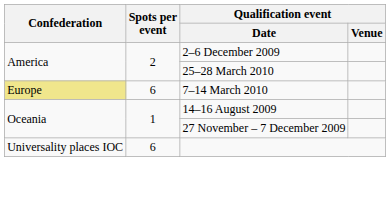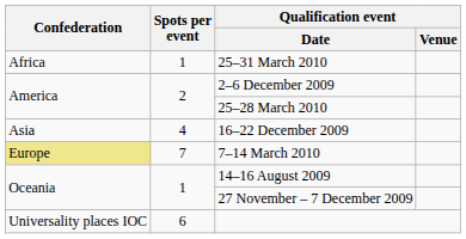 <table class="wikitable">
 <tr>
 <th rowspan=2>Confederation</th>
 <th rowspan=2>Spots per<br>event</th>
 <th colspan=2>Qualification event</th>
 </tr>
 <tr>
 <th>Date</th>
 <th>Venue</th>
+</tr>
+<tr>
+<td>Africa</td>
+<td style="text-align: center">1</td>
+<td>25–31 March 2010</td>
+<td></td>
 </tr>
 <tr>
 <td rowspan=2>America</td>
 <td rowspan=2 style="text-align: center">2</td>
 <td>2–6 December 2009</td>
 <td></td>
 </tr>
 <tr>
 <td>25–28 March 2010</td>
 <td></td>
 </tr>
 <tr>
+<td>Asia</td>
+<td style="text-align: center">4</td>
+<td>16–22 December 2009</td>
+<td></td>
+</tr>
+<tr>
 <td style="background: khaki;">Europe</td>
-<td style="text-align: center">6</td>
+<td style="text-align: center">7</td>
 <td>7–14 March 2010</td>
 <td></td>
 </tr>
 <tr>
 <td rowspan=2>Oceania</td>
 <td rowspan=2 style="text-align: center">1</td>
 <td>14–16 August 2009</td>
 <td></td>
 </tr>
 <tr>
 <td>27 November – 7 December 2009</td>
 <td></td>
 </tr>
 <tr>
 <td>Universality places IOC</td>
 <td style="text-align: center">6</td>
 <td colspan=2></td>
 </tr>
 </table>
